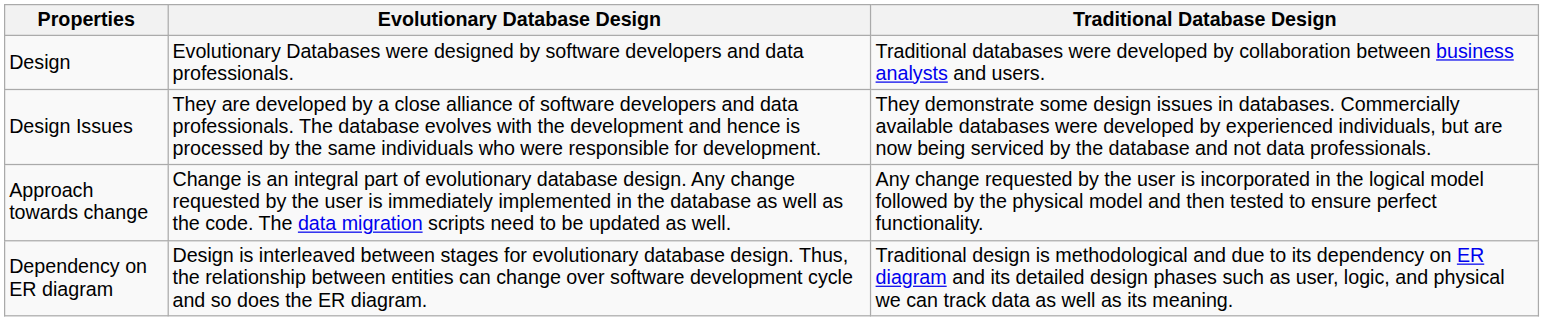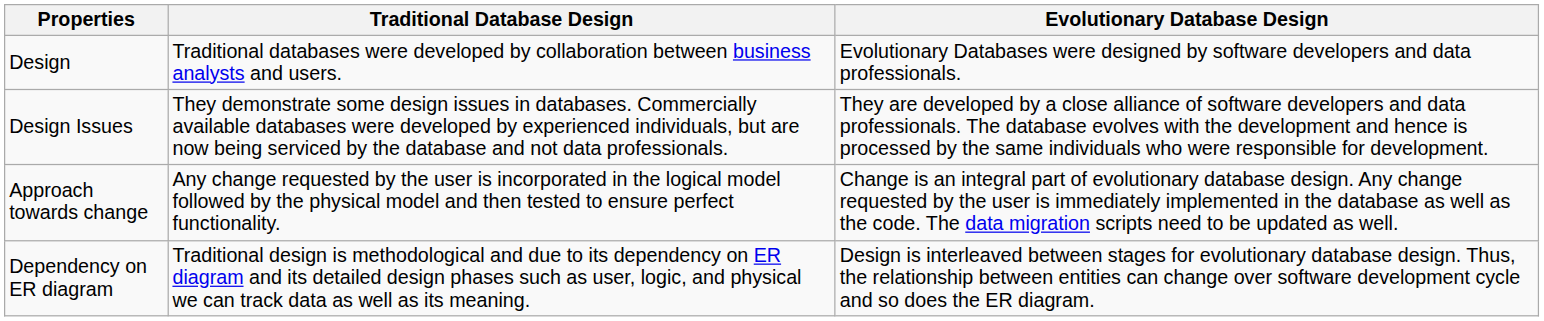 <table class="wikitable sortable">
 <tr>
 <th>Properties</th>
+<th>Traditional Database Design</th>
 <th>Evolutionary Database Design</th>
-<th>Traditional Database Design</th>
 </tr>
 <tr>
 <td>Design</td>
+<td>Traditional databases were developed by collaboration between <a href='#'>business analysts</a> and users.</td>
 <td>Evolutionary Databases were designed by software developers and data professionals.</td>
-<td>Traditional databases were developed by collaboration between <a href='#'>business analysts</a> and users.</td>
 </tr>
 <tr>
 <td>Design Issues</td>
+<td>They demonstrate some design issues in databases. Commercially available databases were developed by experienced individuals, but are now being serviced by the database and not data professionals.</td>
 <td>They are developed by a close alliance of software developers and data professionals. The database evolves with the development and hence is processed by the same individuals who were responsible for development.</td>
-<td>They demonstrate some design issues in databases. Commercially available databases were developed by experienced individuals, but are now being serviced by the database and not data professionals.</td>
 </tr>
 <tr>
 <td>Approach towards change</td>
+<td>Any change requested by the user is incorporated in the logical model  followed by the physical model and then tested to ensure perfect  functionality.</td>
 <td>Change is an integral part of evolutionary database design. Any change requested by the user is immediately implemented in the database as well as the code. The <a href='#'>data migration</a> scripts need to be updated as well.</td>
-<td>Any change requested by the user is incorporated in the logical model  followed by the physical model and then tested to ensure perfect  functionality.</td>
 </tr>
 <tr>
 <td>Dependency on ER diagram</td>
+<td>Traditional design is methodological and due to its dependency on <a href='#'>ER diagram</a> and its detailed design phases such as user, logic, and physical we can track data as well as its meaning.</td>
 <td>Design is interleaved between stages for evolutionary database design. Thus, the relationship between entities can change over software development cycle and so does the ER diagram.</td>
-<td>Traditional design is methodological and due to its dependency on <a href='#'>ER diagram</a> and its detailed design phases such as user, logic, and physical we can track data as well as its meaning.</td>
 </tr>
 </table>
